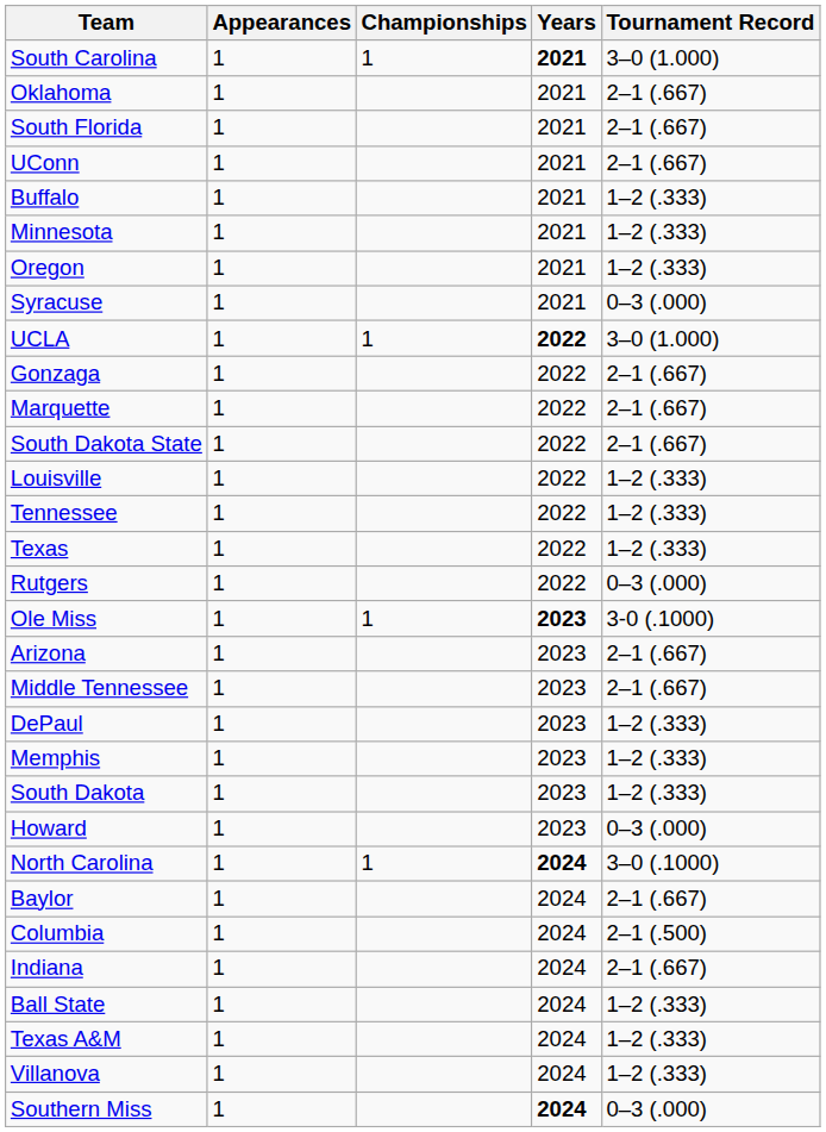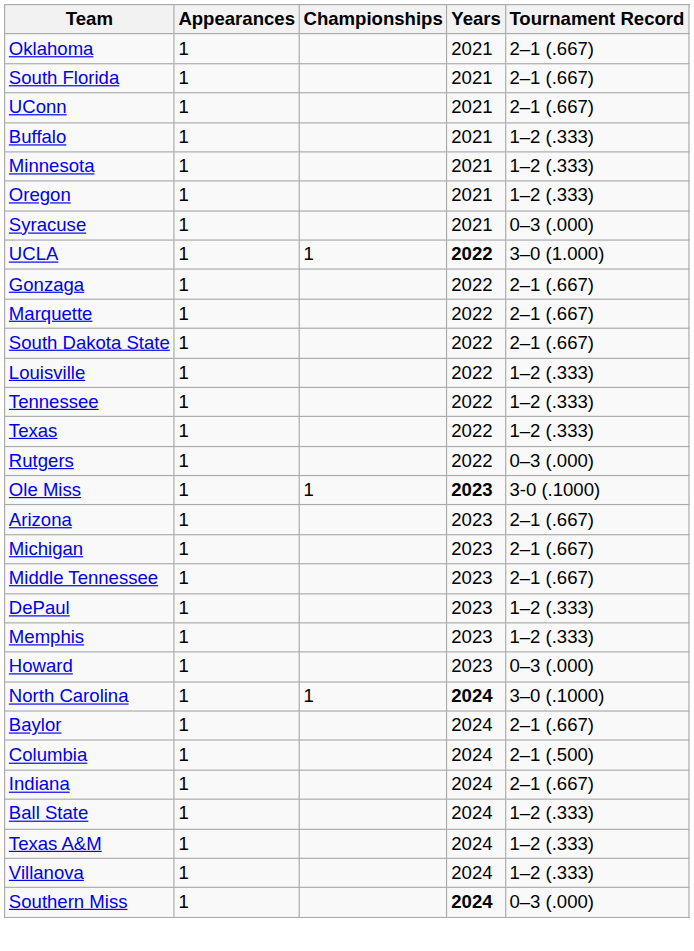 <table class="wikitable sortable">
 <tr>
 <th>Team</th>
 <th>Appearances</th>
 <th>Championships</th>
 <th>Years</th>
 <th>Tournament Record</th>
-</tr>
-<tr>
-<td><a href='#'>South Carolina</a></td>
-<td>1</td>
-<td>1</td>
-<td><strong>2021</strong></td>
-<td>3–0 (1.000)</td>
 </tr>
 <tr>
 <td><a href='#'>Oklahoma</a></td>
 <td>1</td>
 <td></td>
 <td>2021</td>
 <td>2–1 (.667)</td>
 </tr>
 <tr>
 <td><a href='#'>South Florida</a></td>
 <td>1</td>
 <td></td>
 <td>2021</td>
 <td>2–1 (.667)</td>
 </tr>
 <tr>
 <td><a href='#'>UConn</a></td>
 <td>1</td>
 <td></td>
 <td>2021</td>
 <td>2–1 (.667)</td>
 </tr>
 <tr>
 <td><a href='#'>Buffalo</a></td>
 <td>1</td>
 <td></td>
 <td>2021</td>
 <td>1–2 (.333)</td>
 </tr>
 <tr>
 <td><a href='#'>Minnesota</a></td>
 <td>1</td>
 <td></td>
 <td>2021</td>
 <td>1–2 (.333)</td>
 </tr>
 <tr>
 <td><a href='#'>Oregon</a></td>
 <td>1</td>
 <td></td>
 <td>2021</td>
 <td>1–2 (.333)</td>
 </tr>
 <tr>
 <td><a href='#'>Syracuse</a></td>
 <td>1</td>
 <td></td>
 <td>2021</td>
 <td>0–3 (.000)</td>
 </tr>
 <tr>
 <td><a href='#'>UCLA</a></td>
 <td>1</td>
 <td>1</td>
 <td><strong>2022</strong></td>
 <td>3–0 (1.000)</td>
 </tr>
 <tr>
 <td><a href='#'>Gonzaga</a></td>
 <td>1</td>
 <td></td>
 <td>2022</td>
 <td>2–1 (.667)</td>
 </tr>
 <tr>
 <td><a href='#'>Marquette</a></td>
 <td>1</td>
 <td></td>
 <td>2022</td>
 <td>2–1 (.667)</td>
 </tr>
 <tr>
 <td><a href='#'>South Dakota State</a></td>
 <td>1</td>
 <td></td>
 <td>2022</td>
 <td>2–1 (.667)</td>
 </tr>
 <tr>
 <td><a href='#'>Louisville</a></td>
 <td>1</td>
 <td></td>
 <td>2022</td>
 <td>1–2 (.333)</td>
 </tr>
 <tr>
 <td><a href='#'>Tennessee</a></td>
 <td>1</td>
 <td></td>
 <td>2022</td>
 <td>1–2 (.333)</td>
 </tr>
 <tr>
 <td><a href='#'>Texas</a></td>
 <td>1</td>
 <td></td>
 <td>2022</td>
 <td>1–2 (.333)</td>
 </tr>
 <tr>
 <td><a href='#'>Rutgers</a></td>
 <td>1</td>
 <td></td>
 <td>2022</td>
 <td>0–3 (.000)</td>
 </tr>
 <tr>
 <td><a href='#'>Ole Miss</a></td>
 <td>1</td>
 <td>1</td>
 <td><strong>2023</strong></td>
 <td>3-0 (.1000)</td>
 </tr>
 <tr>
 <td><a href='#'>Arizona</a></td>
 <td>1</td>
 <td></td>
 <td>2023</td>
 <td>2–1 (.667)</td>
 </tr>
 <tr>
+<td><a href='#'>Michigan</a></td>
+<td>1</td>
+<td></td>
+<td>2023</td>
+<td>2–1 (.667)</td>
+</tr>
+<tr>
 <td><a href='#'>Middle Tennessee</a></td>
 <td>1</td>
 <td></td>
 <td>2023</td>
 <td>2–1 (.667)</td>
 </tr>
 <tr>
 <td><a href='#'>DePaul</a></td>
 <td>1</td>
 <td></td>
 <td>2023</td>
 <td>1–2 (.333)</td>
 </tr>
 <tr>
 <td><a href='#'>Memphis</a></td>
-<td>1</td>
-<td></td>
-<td>2023</td>
-<td>1–2 (.333)</td>
-</tr>
-<tr>
-<td><a href='#'>South Dakota</a></td>
 <td>1</td>
 <td></td>
 <td>2023</td>
 <td>1–2 (.333)</td>
 </tr>
 <tr>
 <td><a href='#'>Howard</a></td>
 <td>1</td>
 <td></td>
 <td>2023</td>
 <td>0–3 (.000)</td>
 </tr>
 <tr>
 <td><a href='#'>North Carolina</a></td>
 <td>1</td>
 <td>1</td>
 <td><strong>2024</strong></td>
 <td>3–0 (.1000)</td>
 </tr>
 <tr>
 <td><a href='#'>Baylor</a></td>
 <td>1</td>
 <td></td>
 <td>2024</td>
 <td>2–1 (.667)</td>
 </tr>
 <tr>
 <td><a href='#'>Columbia</a></td>
 <td>1</td>
 <td></td>
 <td>2024</td>
 <td>2–1 (.500)</td>
 </tr>
 <tr>
 <td><a href='#'>Indiana</a></td>
 <td>1</td>
 <td></td>
 <td>2024</td>
 <td>2–1 (.667)</td>
 </tr>
 <tr>
 <td><a href='#'>Ball State</a></td>
 <td>1</td>
 <td></td>
 <td>2024</td>
 <td>1–2 (.333)</td>
 </tr>
 <tr>
 <td><a href='#'>Texas A&M</a></td>
 <td>1</td>
 <td></td>
 <td>2024</td>
 <td>1–2 (.333)</td>
 </tr>
 <tr>
 <td><a href='#'>Villanova</a></td>
 <td>1</td>
 <td></td>
 <td>2024</td>
 <td>1–2 (.333)</td>
 </tr>
 <tr>
 <td><a href='#'>Southern Miss</a></td>
 <td>1</td>
 <td></td>
 <td><strong>2024</strong></td>
 <td>0–3 (.000)</td>
 </tr>
 </table>
